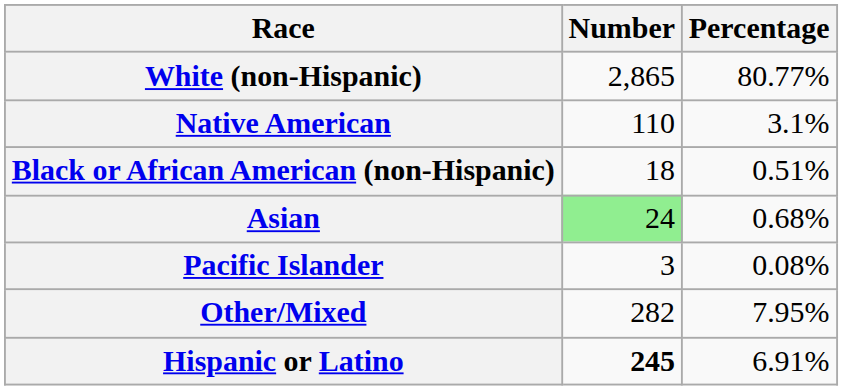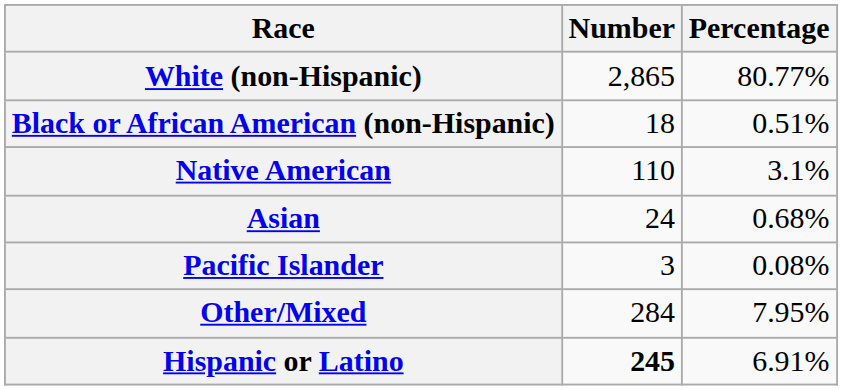 <table class="wikitable" style="text-align:right">
 <tr>
 <th scope="col">Race</th>
 <th scope="col">Number</th>
 <th scope="col">Percentage</th>
 </tr>
 <tr>
 <th scope="row"><a href='#'>White</a> (non-Hispanic)</th>
 <td>2,865</td>
 <td>80.77%</td>
 </tr>
 <tr>
+<th scope="row"><a href='#'>Black or African American</a> (non-Hispanic)</th>
+<td>18</td>
+<td>0.51%</td>
+</tr>
+<tr>
 <th scope="row"><a href='#'>Native American</a></th>
 <td>110</td>
 <td>3.1%</td>
 </tr>
 <tr>
-<th scope="row"><a href='#'>Black or African American</a> (non-Hispanic)</th>
-<td>18</td>
-<td>0.51%</td>
-</tr>
-<tr>
 <th scope="row"><a href='#'>Asian</a></th>
-<td style="background: lightgreen;">24</td>
+<td>24</td>
 <td>0.68%</td>
 </tr>
 <tr>
 <th scope="row"><a href='#'>Pacific Islander</a></th>
 <td>3</td>
 <td>0.08%</td>
 </tr>
 <tr>
 <th scope="row"><a href='#'>Other/Mixed</a></th>
-<td>282</td>
+<td>284</td>
 <td>7.95%</td>
 </tr>
 <tr>
 <th scope="row"><a href='#'>Hispanic</a> or <a href='#'>Latino</a></th>
 <td><strong>245</strong></td>
 <td>6.91%</td>
 </tr>
 </table>
